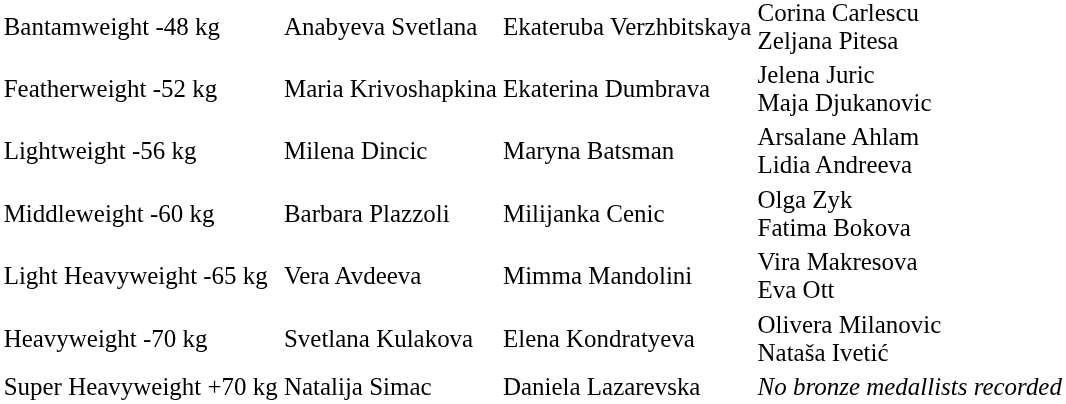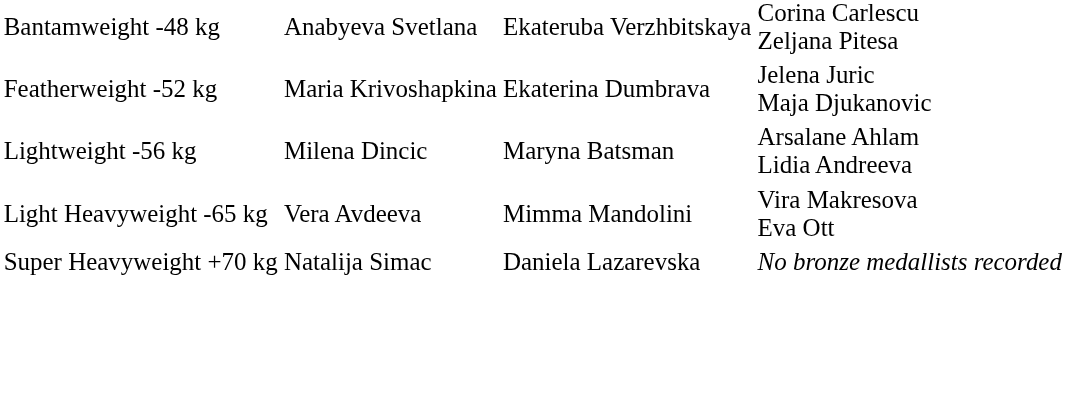 <table>
 <tr>
 <td>Bantamweight -48 kg<br></td>
 <td>Anabyeva Svetlana </td>
 <td>Ekateruba Verzhbitskaya </td>
 <td>Corina Carlescu <br>Zeljana Pitesa </td>
 </tr>
 <tr>
 <td>Featherweight -52 kg<br></td>
 <td>Maria Krivoshapkina </td>
 <td>Ekaterina Dumbrava </td>
 <td>Jelena Juric <br>Maja Djukanovic </td>
 </tr>
 <tr>
 <td>Lightweight -56 kg<br></td>
 <td>Milena Dincic </td>
 <td>Maryna Batsman </td>
 <td>Arsalane Ahlam <br>Lidia Andreeva </td>
 </tr>
 <tr>
-<td>Middleweight -60 kg<br></td>
-<td>Barbara Plazzoli </td>
-<td>Milijanka Cenic </td>
-<td>Olga Zyk <br>Fatima Bokova </td>
-</tr>
-<tr>
 <td>Light Heavyweight -65 kg<br></td>
 <td>Vera Avdeeva </td>
 <td>Mimma Mandolini </td>
 <td>Vira Makresova <br>Eva Ott </td>
-</tr>
-<tr>
-<td>Heavyweight -70 kg<br></td>
-<td>Svetlana Kulakova </td>
-<td>Elena Kondratyeva </td>
-<td>Olivera Milanovic <br>Nataša Ivetić </td>
 </tr>
 <tr>
 <td>Super Heavyweight +70 kg<br></td>
 <td>Natalija Simac </td>
 <td>Daniela Lazarevska </td>
 <td><em>No bronze medallists recorded</em></td>
 </tr>
 <tr>
 </tr>
 </table>
